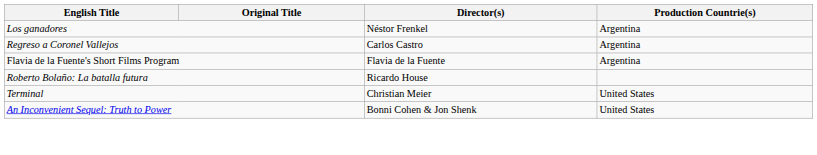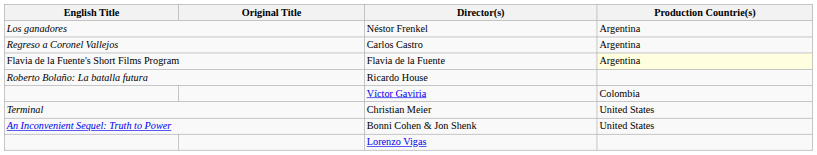 <table class="sortable wikitable" style="width:100%; margin-bottom:4px" cellpadding="5">
 <tr>
 <th scope="col">English Title</th>
 <th scope="col">Original Title</th>
 <th scope="col">Director(s)</th>
 <th scope="col">Production Countrie(s)</th>
 </tr>
 <tr>
 <td colspan = "2"><em>Los ganadores</em></td>
 <td>Néstor Frenkel</td>
 <td>Argentina</td>
 </tr>
 <tr>
 <td colspan = "2"><em>Regreso a Coronel Vallejos</em></td>
 <td>Carlos Castro</td>
 <td>Argentina</td>
 </tr>
 <tr>
 <td colspan = "2">Flavia de la Fuente's Short Films Program</td>
 <td>Flavia de la Fuente</td>
-<td>Argentina</td>
+<td style="background: lightyellow;">Argentina</td>
 </tr>
 <tr>
 <td colspan = "2"><em>Roberto Bolaño: La batalla futura</em></td>
 <td>Ricardo House</td>
 <td></td>
+</tr>
+<tr>
+<td></td>
+<td></td>
+<td><a href='#'>Víctor Gaviria</a></td>
+<td>Colombia</td>
 </tr>
 <tr>
 <td colspan = "2"><em>Terminal</em></td>
 <td>Christian Meier</td>
 <td>United States</td>
 </tr>
 <tr>
 <td colspan = "2"><em><a href='#'>An Inconvenient Sequel: Truth to Power</a></em></td>
 <td>Bonni Cohen & Jon Shenk</td>
 <td>United States</td>
 </tr>
+<tr>
+<td></td>
+<td></td>
+<td><a href='#'>Lorenzo Vigas</a></td>
+<td></td>
+</tr>
 </table>
